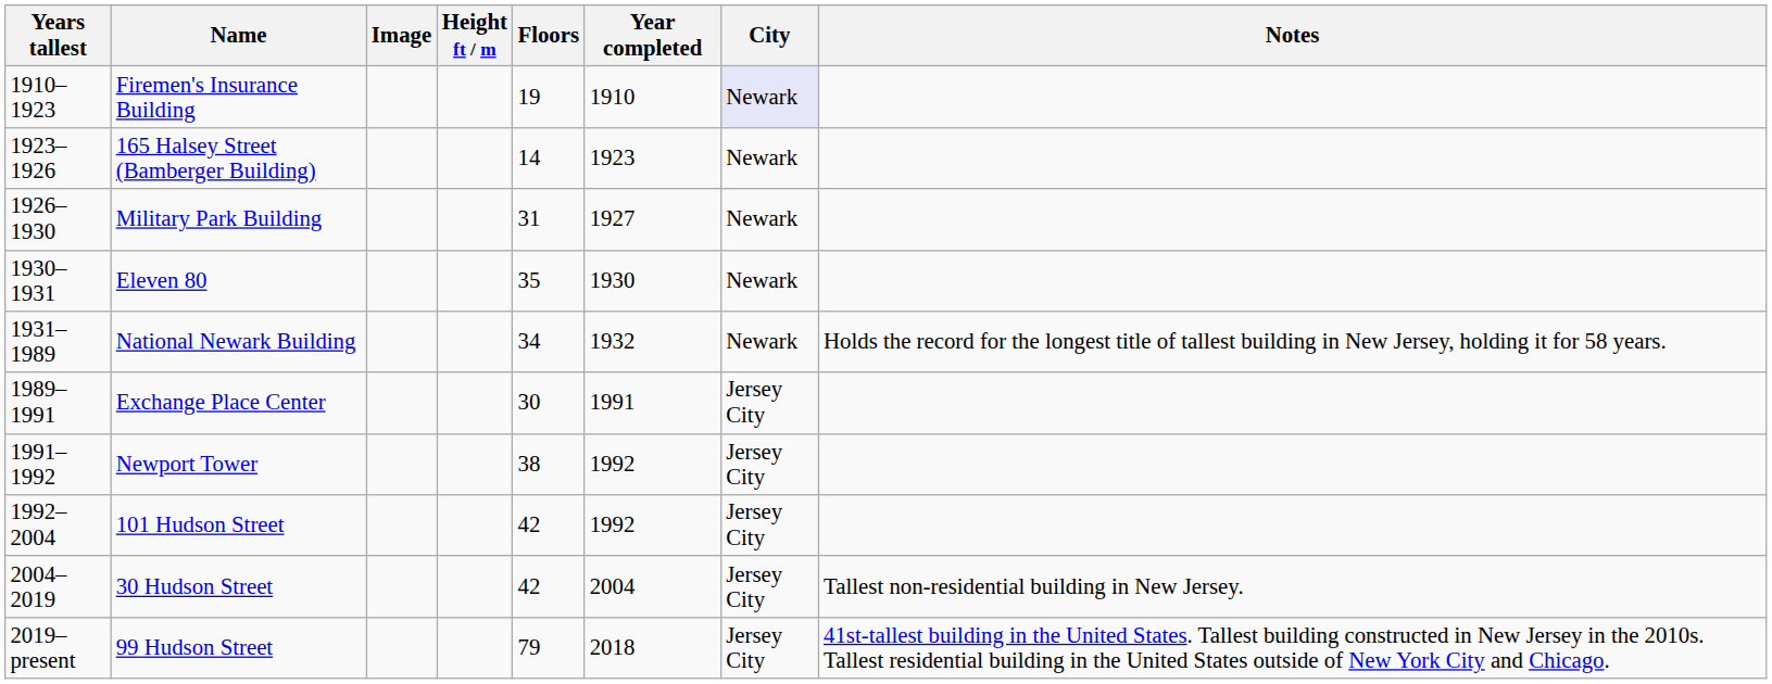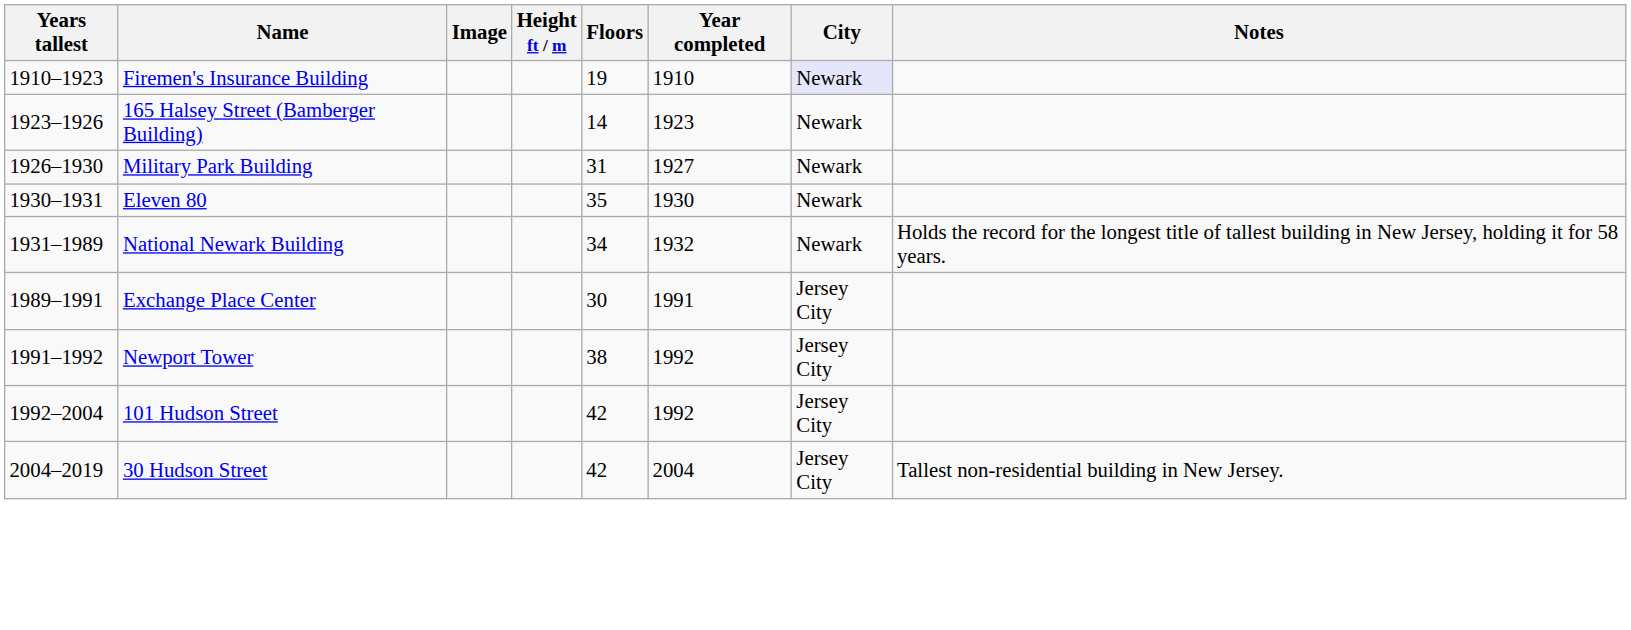 <table class="wikitable sortable">
 <tr>
 <th>Years tallest</th>
 <th>Name</th>
 <th>Image</th>
 <th>Height<br><small><a href='#'>ft</a> / <a href='#'>m</a></small></th>
 <th>Floors</th>
 <th>Year completed</th>
 <th>City</th>
 <th class="unsortable">Notes</th>
 </tr>
 <tr>
 <td>1910–1923</td>
 <td><a href='#'>Firemen's Insurance Building</a></td>
 <td></td>
 <td></td>
 <td>19</td>
 <td>1910</td>
 <td style="background: lavender;">Newark</td>
 <td></td>
 </tr>
 <tr>
 <td>1923–1926</td>
 <td><a href='#'>165 Halsey Street (Bamberger Building)</a></td>
 <td></td>
 <td></td>
 <td>14</td>
 <td>1923</td>
 <td>Newark</td>
 <td></td>
 </tr>
 <tr>
 <td>1926–1930</td>
 <td><a href='#'>Military Park Building</a></td>
 <td></td>
 <td></td>
 <td>31</td>
 <td>1927</td>
 <td>Newark</td>
 <td></td>
 </tr>
 <tr>
 <td>1930–1931</td>
 <td><a href='#'>Eleven 80</a></td>
 <td></td>
 <td></td>
 <td>35</td>
 <td>1930</td>
 <td>Newark</td>
 <td></td>
 </tr>
 <tr>
 <td>1931–1989</td>
 <td><a href='#'>National Newark Building</a></td>
 <td></td>
 <td></td>
 <td>34</td>
 <td>1932</td>
 <td>Newark</td>
 <td>Holds the record for the longest title of tallest building in New Jersey, holding it for 58 years.</td>
 </tr>
 <tr>
 <td>1989–1991</td>
 <td><a href='#'>Exchange Place Center</a></td>
 <td></td>
 <td></td>
 <td>30</td>
 <td>1991</td>
 <td>Jersey City</td>
 <td></td>
 </tr>
 <tr>
 <td>1991–1992</td>
 <td><a href='#'>Newport Tower</a></td>
 <td></td>
 <td></td>
 <td>38</td>
 <td>1992</td>
 <td>Jersey City</td>
 <td></td>
 </tr>
 <tr>
 <td>1992–2004</td>
 <td><a href='#'>101 Hudson Street</a></td>
 <td></td>
 <td></td>
 <td>42</td>
 <td>1992</td>
 <td>Jersey City</td>
 <td></td>
 </tr>
 <tr>
 <td>2004–2019</td>
 <td><a href='#'>30 Hudson Street</a></td>
 <td></td>
 <td></td>
 <td>42</td>
 <td>2004</td>
 <td>Jersey City</td>
 <td>Tallest non-residential building in New Jersey.</td>
 </tr>
-<tr>
-<td>2019–present</td>
-<td><a href='#'>99 Hudson Street</a></td>
-<td></td>
-<td></td>
-<td>79</td>
-<td>2018</td>
-<td>Jersey City</td>
-<td><a href='#'>41st-tallest building in the United States</a>. Tallest building constructed in New Jersey in the 2010s. Tallest residential building in the United States outside of <a href='#'>New York City</a> and <a href='#'>Chicago</a>.</td>
-</tr>
 </table>
